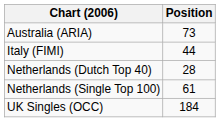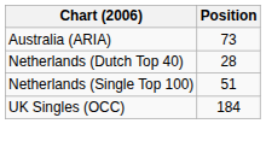 <table class="wikitable sortable">
 <tr>
 <th>Chart (2006)</th>
 <th>Position</th>
 </tr>
 <tr>
 <td>Australia (ARIA)</td>
 <td style="text-align:center;">73</td>
 </tr>
 <tr>
-<td>Italy (FIMI)</td>
-<td style="text-align:center;">44</td>
-</tr>
-<tr>
 <td>Netherlands (Dutch Top 40)</td>
 <td style="text-align:center;">28</td>
 </tr>
 <tr>
 <td>Netherlands (Single Top 100)</td>
-<td style="text-align:center;">61</td>
+<td style="text-align:center;">51</td>
 </tr>
 <tr>
 <td>UK Singles (OCC)</td>
 <td style="text-align:center;">184</td>
 </tr>
 </table>
